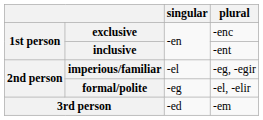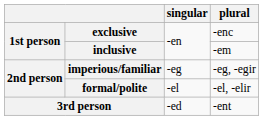 <table class="wikitable">
 <tr>
 <th colspan="2"></th>
 <th>singular</th>
 <th>plural</th>
 </tr>
 <tr>
 <th rowspan="2">1st person</th>
 <th>exclusive</th>
 <td rowspan="2">-en</td>
 <td>-enc</td>
 </tr>
 <tr>
 <th>inclusive</th>
-<td>-ent</td>
+<td>-em</td>
 </tr>
 <tr>
 <th rowspan="2">2nd person</th>
 <th>imperious/familiar</th>
-<td>-el</td>
+<td>-eg</td>
 <td>-eg, -egir</td>
 </tr>
 <tr>
 <th>formal/polite</th>
-<td>-eg</td>
+<td>-el</td>
 <td>-el, -elir</td>
 </tr>
 <tr>
 <th colspan="2">3rd person</th>
 <td>-ed</td>
-<td>-em</td>
+<td>-ent</td>
 </tr>
 </table>
